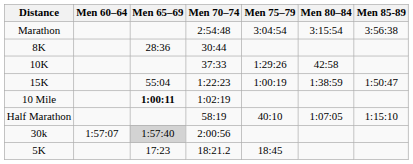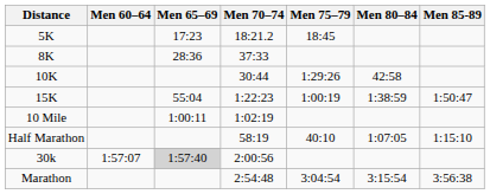 <table class="wikitable">
 <tr>
 <th>Distance</th>
 <th>Men 60–64</th>
 <th>Men 65–69</th>
 <th>Men 70–74</th>
 <th>Men 75–79</th>
 <th>Men 80–84</th>
 <th>Men 85-89</th>
 </tr>
 <tr align=center>
-<td>Marathon</td>
+<td>5K</td>
+<td></td>
+<td>17:23</td>
+<td>18:21.2</td>
+<td>18:45</td>
 <td></td>
 <td></td>
-<td>2:54:48</td>
-<td>3:04:54</td>
-<td>3:15:54</td>
-<td>3:56:38</td>
 </tr>
 <tr align=center>
 <td>8K</td>
 <td></td>
 <td>28:36</td>
-<td>30:44</td>
+<td>37:33</td>
 <td></td>
 <td></td>
 <td></td>
 </tr>
 <tr align=center>
 <td>10K</td>
 <td></td>
 <td></td>
-<td>37:33</td>
+<td>30:44</td>
 <td>1:29:26</td>
 <td>42:58</td>
 <td></td>
 </tr>
 <tr align=center>
 <td>15K</td>
 <td></td>
 <td>55:04</td>
 <td>1:22:23</td>
 <td>1:00:19</td>
 <td>1:38:59</td>
 <td>1:50:47</td>
 </tr>
 <tr align=center>
 <td>10 Mile</td>
 <td></td>
-<td><strong>1:00:11</strong></td>
+<td>1:00:11</td>
 <td>1:02:19</td>
 <td></td>
 <td></td>
 <td></td>
 </tr>
 <tr align=center>
 <td>Half Marathon</td>
 <td></td>
 <td></td>
 <td>58:19</td>
 <td>40:10</td>
 <td>1:07:05</td>
 <td>1:15:10</td>
 </tr>
 <tr align=center>
 <td>30k</td>
 <td>1:57:07</td>
 <td style="background: lightgrey;">1:57:40</td>
 <td>2:00:56</td>
 <td></td>
 <td></td>
 <td></td>
 </tr>
 <tr align=center>
-<td>5K</td>
-<td></td>
-<td>17:23</td>
-<td>18:21.2</td>
-<td>18:45</td>
+<td>Marathon</td>
 <td></td>
 <td></td>
+<td>2:54:48</td>
+<td>3:04:54</td>
+<td>3:15:54</td>
+<td>3:56:38</td>
 </tr>
 </table>
